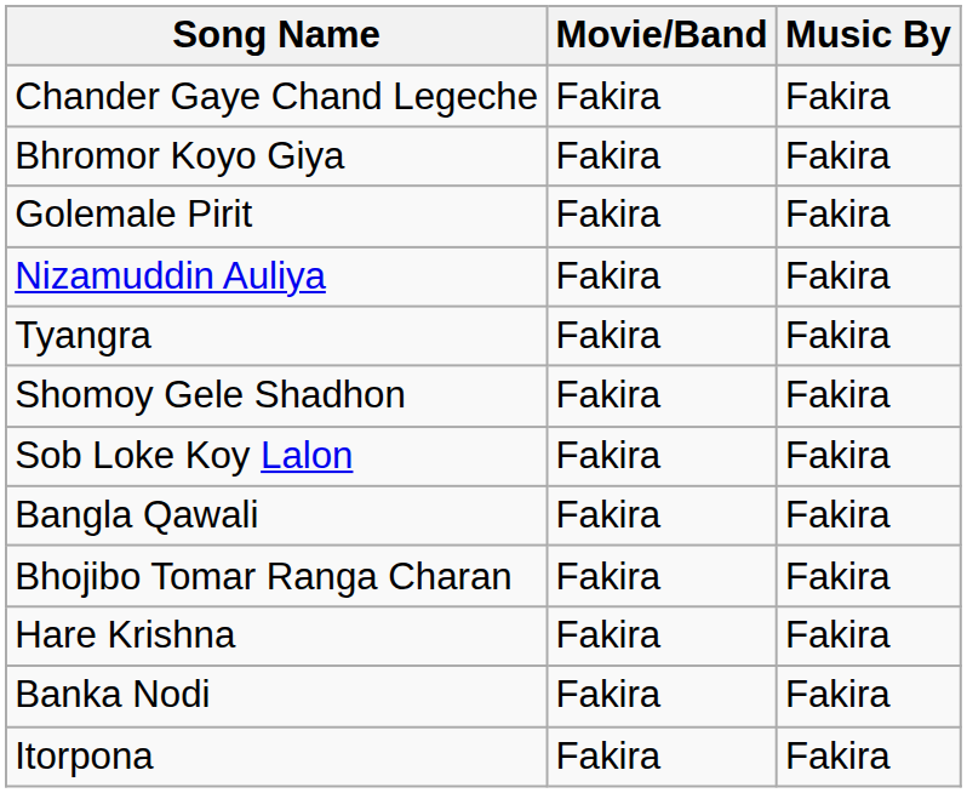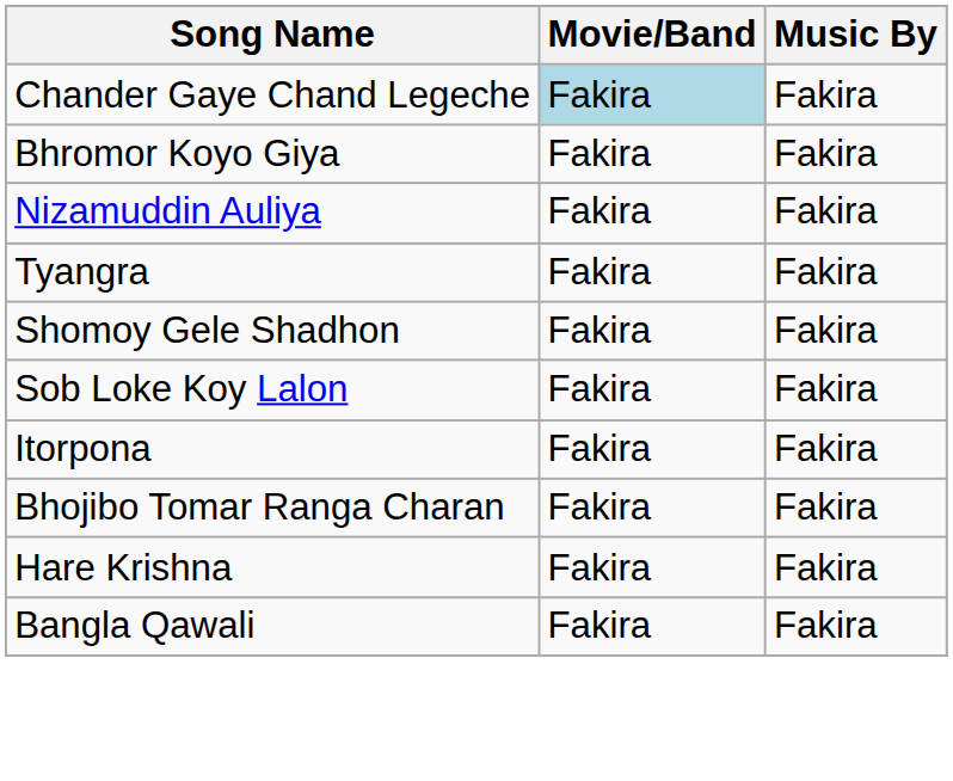 <table class="wikitable">
 <tr>
 <th>Song Name</th>
 <th>Movie/Band</th>
 <th>Music By</th>
 </tr>
 <tr>
 <td>Chander Gaye Chand Legeche</td>
-<td>Fakira</td>
+<td style="background: lightblue;">Fakira</td>
 <td>Fakira</td>
 </tr>
 <tr>
 <td>Bhromor Koyo Giya</td>
-<td>Fakira</td>
-<td>Fakira</td>
-</tr>
-<tr>
-<td>Golemale Pirit</td>
 <td>Fakira</td>
 <td>Fakira</td>
 </tr>
 <tr>
 <td><a href='#'>Nizamuddin Auliya</a></td>
 <td>Fakira</td>
 <td>Fakira</td>
 </tr>
 <tr>
 <td>Tyangra</td>
 <td>Fakira</td>
 <td>Fakira</td>
 </tr>
 <tr>
 <td>Shomoy Gele Shadhon</td>
 <td>Fakira</td>
 <td>Fakira</td>
 </tr>
 <tr>
 <td>Sob Loke Koy <a href='#'>Lalon</a></td>
 <td>Fakira</td>
 <td>Fakira</td>
 </tr>
 <tr>
-<td>Bangla Qawali</td>
+<td>Itorpona</td>
 <td>Fakira</td>
 <td>Fakira</td>
 </tr>
 <tr>
 <td>Bhojibo Tomar Ranga Charan</td>
 <td>Fakira</td>
 <td>Fakira</td>
 </tr>
 <tr>
 <td>Hare Krishna</td>
 <td>Fakira</td>
 <td>Fakira</td>
 </tr>
 <tr>
-<td>Banka Nodi</td>
-<td>Fakira</td>
-<td>Fakira</td>
-</tr>
-<tr>
-<td>Itorpona</td>
+<td>Bangla Qawali</td>
 <td>Fakira</td>
 <td>Fakira</td>
 </tr>
 </table>
